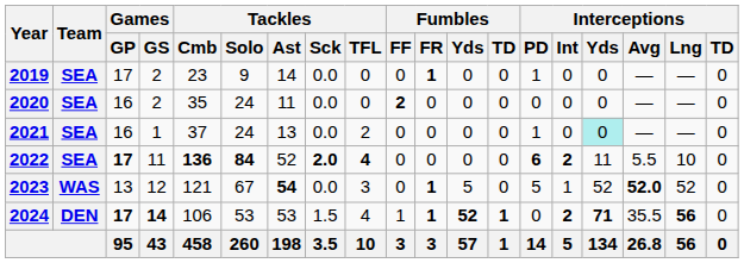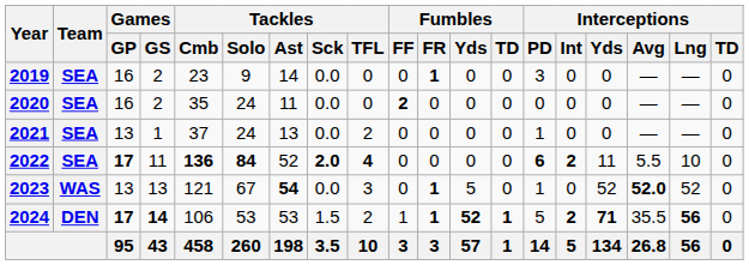 <table class= "wikitable" style="text-align:center;">
 <tr>
 <th rowspan="2">Year</th>
 <th rowspan="2">Team</th>
 <th colspan="2">Games</th>
 <th colspan="5">Tackles</th>
 <th colspan="4">Fumbles</th>
 <th colspan="6">Interceptions</th>
 </tr>
 <tr>
 <th>GP</th>
 <th>GS</th>
 <th>Cmb</th>
 <th>Solo</th>
 <th>Ast</th>
 <th>Sck</th>
 <th>TFL</th>
 <th>FF</th>
 <th>FR</th>
 <th>Yds</th>
 <th>TD</th>
 <th>PD</th>
 <th>Int</th>
 <th>Yds</th>
 <th>Avg</th>
 <th>Lng</th>
 <th>TD</th>
 </tr>
 <tr>
 <th><a href='#'>2019</a></th>
 <th><a href='#'>SEA</a></th>
-<td>17</td>
+<td>16</td>
 <td>2</td>
 <td>23</td>
 <td>9</td>
 <td>14</td>
 <td>0.0</td>
 <td>0</td>
 <td>0</td>
 <td><strong>1</strong></td>
 <td>0</td>
 <td>0</td>
-<td>1</td>
+<td>3</td>
 <td>0</td>
 <td>0</td>
 <td>—</td>
 <td>—</td>
 <td>0</td>
 </tr>
 <tr>
 <th><a href='#'>2020</a></th>
 <th><a href='#'>SEA</a></th>
 <td>16</td>
 <td>2</td>
 <td>35</td>
 <td>24</td>
 <td>11</td>
 <td>0.0</td>
 <td>0</td>
 <td><strong>2</strong></td>
 <td>0</td>
 <td>0</td>
 <td>0</td>
 <td>0</td>
 <td>0</td>
 <td>0</td>
 <td>—</td>
 <td>—</td>
 <td>0</td>
 </tr>
 <tr>
 <th><a href='#'>2021</a></th>
 <th><a href='#'>SEA</a></th>
-<td>16</td>
+<td>13</td>
 <td>1</td>
 <td>37</td>
 <td>24</td>
 <td>13</td>
 <td>0.0</td>
 <td>2</td>
 <td>0</td>
 <td>0</td>
 <td>0</td>
 <td>0</td>
 <td>1</td>
 <td>0</td>
-<td style="background: paleturquoise;">0</td>
+<td>0</td>
 <td>—</td>
 <td>—</td>
 <td>0</td>
 </tr>
 <tr>
 <th><a href='#'>2022</a></th>
 <th><a href='#'>SEA</a></th>
 <td><strong>17</strong></td>
 <td>11</td>
 <td><strong>136</strong></td>
 <td><strong>84</strong></td>
 <td>52</td>
 <td><strong>2.0</strong></td>
 <td><strong>4</strong></td>
 <td>0</td>
 <td>0</td>
 <td>0</td>
 <td>0</td>
 <td><strong>6</strong></td>
 <td><strong>2</strong></td>
 <td>11</td>
 <td>5.5</td>
 <td>10</td>
 <td>0</td>
 </tr>
 <tr>
 <th><a href='#'>2023</a></th>
 <th><a href='#'>WAS</a></th>
 <td>13</td>
-<td>12</td>
+<td>13</td>
 <td>121</td>
 <td>67</td>
 <td><strong>54</strong></td>
 <td>0.0</td>
 <td>3</td>
 <td>0</td>
 <td><strong>1</strong></td>
 <td>5</td>
 <td>0</td>
-<td>5</td>
 <td>1</td>
+<td>0</td>
 <td>52</td>
 <td><strong>52.0</strong></td>
 <td>52</td>
 <td>0</td>
 </tr>
 <tr>
 <th><a href='#'>2024</a></th>
 <th><a href='#'>DEN</a></th>
 <td><strong>17</strong></td>
 <td><strong>14</strong></td>
 <td>106</td>
 <td>53</td>
 <td>53</td>
 <td>1.5</td>
-<td>4</td>
+<td>2</td>
 <td>1</td>
 <td><strong>1</strong></td>
 <td><strong>52</strong></td>
 <td><strong>1</strong></td>
-<td>0</td>
+<td>5</td>
 <td><strong>2</strong></td>
 <td><strong>71</strong></td>
 <td>35.5</td>
 <td><strong>56</strong></td>
 <td>0</td>
 </tr>
 <tr>
 <th colspan="2"></th>
 <th>95</th>
 <th>43</th>
 <th>458</th>
 <th>260</th>
 <th>198</th>
 <th>3.5</th>
 <th>10</th>
 <th>3</th>
 <th>3</th>
 <th>57</th>
 <th>1</th>
 <th>14</th>
 <th>5</th>
 <th>134</th>
 <th>26.8</th>
 <th>56</th>
 <th>0</th>
 </tr>
 </table>
